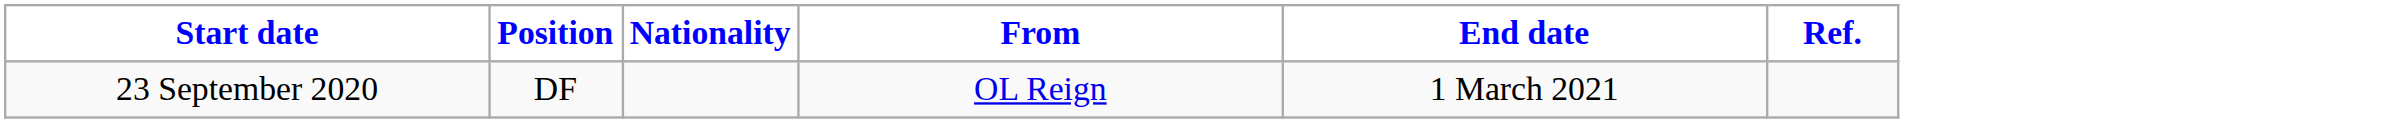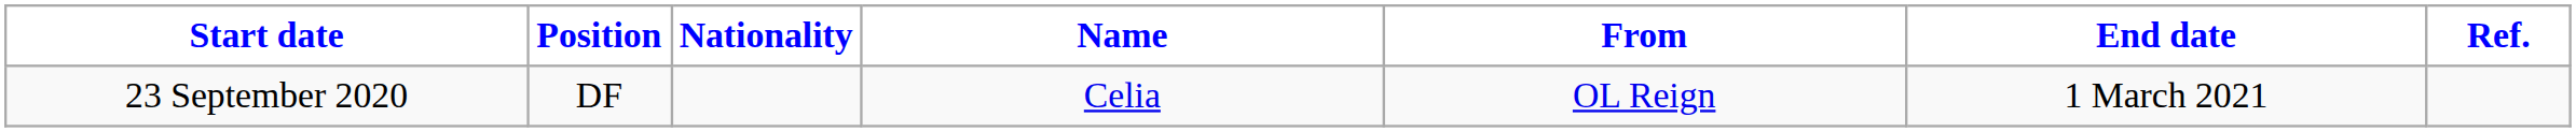 <table class="wikitable" style="text-align:center; font-size:90%; ">
 <tr>
 <th style="background:#FFFFFF; color:blue; width:200px;">Start date</th>
 <th style="background:#FFFFFF; color:blue; width:50px;">Position</th>
 <th style="background:#FFFFFF; color:blue; width:50px;">Nationality</th>
+<th style="background:#FFFFFF; color:blue; width:200px;">Name</th>
 <th style="background:#FFFFFF; color:blue; width:200px;">From</th>
 <th style="background:#FFFFFF; color:blue; width:200px;">End date</th>
 <th style="background:#FFFFFF; color:blue; width:50px;">Ref.</th>
 </tr>
 <tr>
 <td>23 September 2020</td>
 <td>DF</td>
 <td></td>
+<td><a href='#'>Celia</a></td>
 <td><a href='#'>OL Reign</a></td>
 <td>1 March 2021</td>
 <td></td>
 </tr>
 </table>
